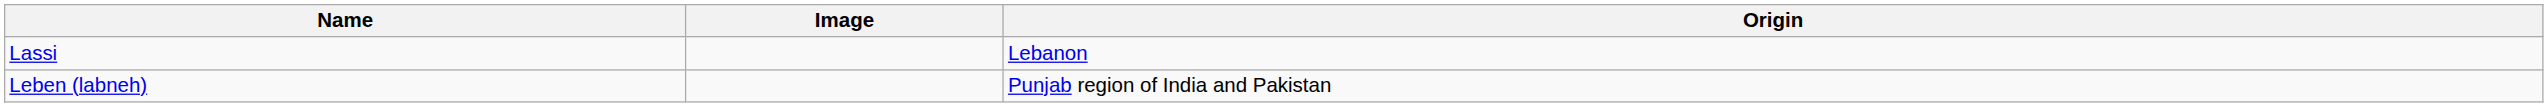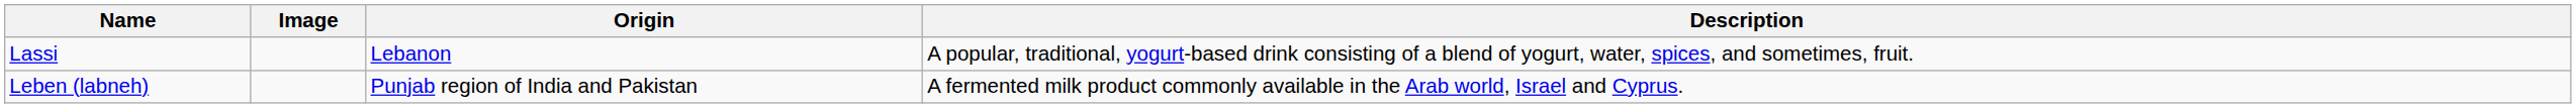 <table class="wikitable sortable" style="width:100%;">
 <tr>
 <th>Name</th>
 <th class="unsortable">Image</th>
 <th>Origin</th>
+<th>Description</th>
 </tr>
 <tr>
 <td><a href='#'>Lassi</a></td>
 <td></td>
 <td><a href='#'>Lebanon</a></td>
+<td>A popular, traditional, <a href='#'>yogurt</a>-based drink consisting of a blend of yogurt, water, <a href='#'>spices</a>, and sometimes, fruit.</td>
 </tr>
 <tr>
 <td><a href='#'>Leben (labneh)</a></td>
 <td></td>
 <td><a href='#'>Punjab</a> region of India and Pakistan</td>
+<td>A fermented milk product commonly available in the <a href='#'>Arab world</a>, <a href='#'>Israel</a> and <a href='#'>Cyprus</a>.</td>
 </tr>
 </table>
